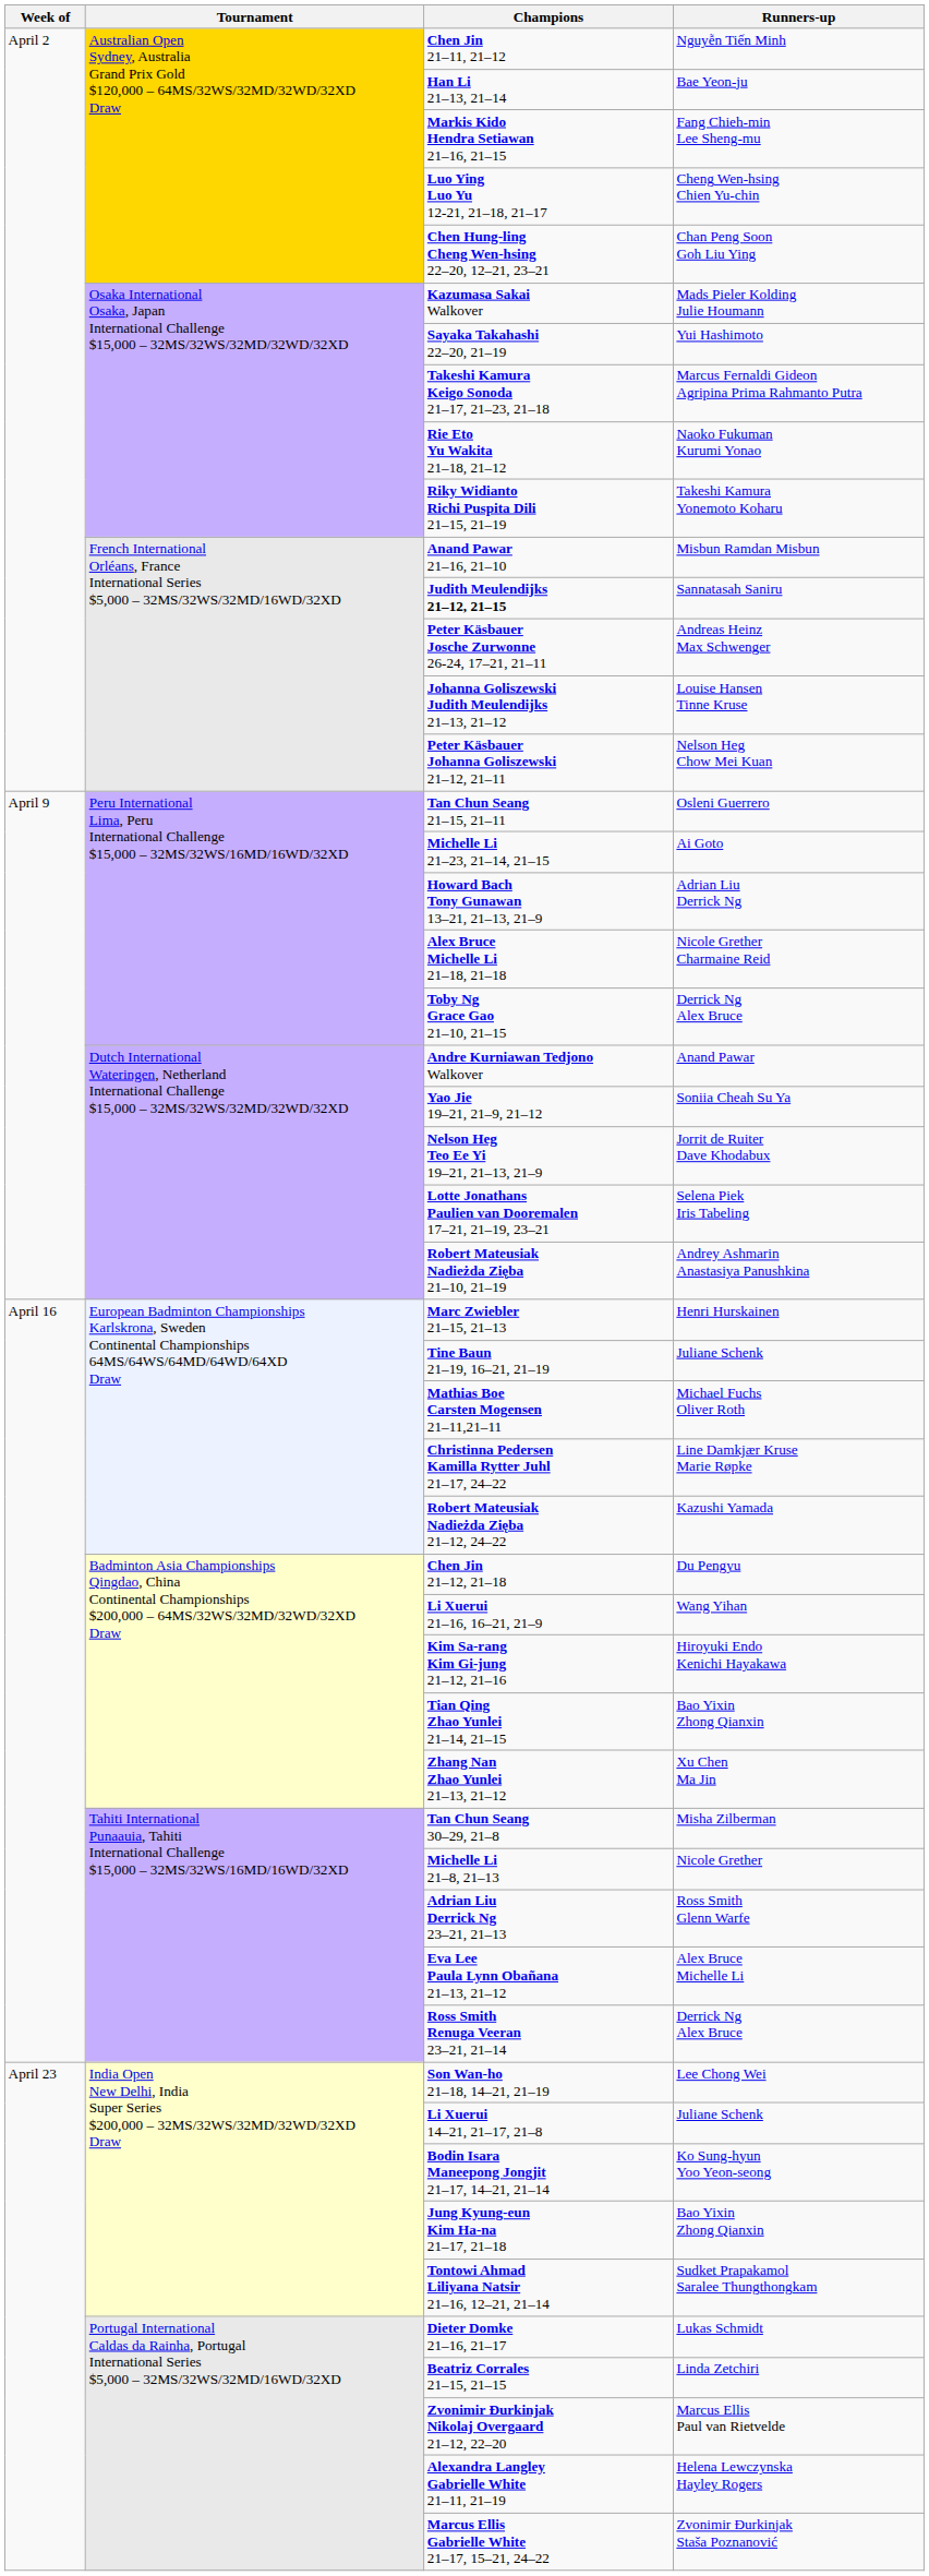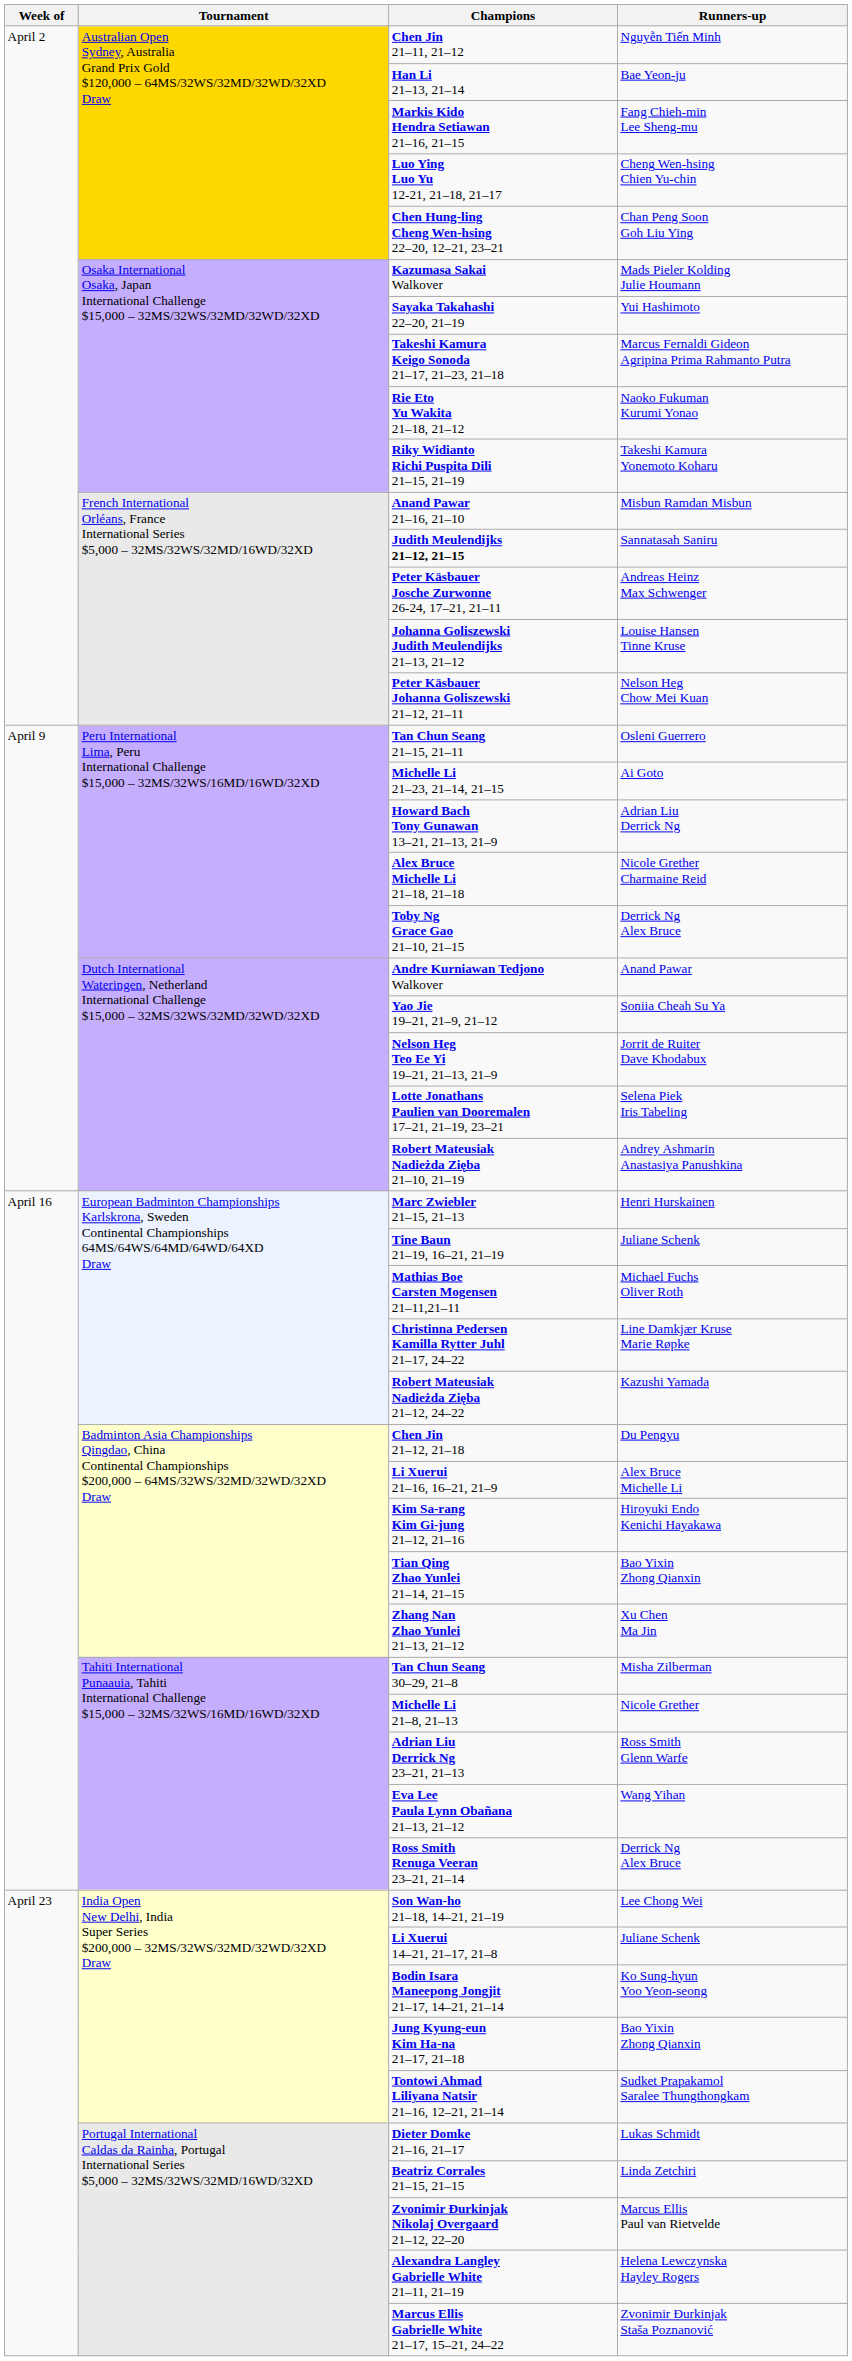 <table class=wikitable style=font-size:85%>
 <tr>
 <th width=75>Week of</th>
 <th width=330>Tournament</th>
 <th width=250>Champions</th>
 <th width=250>Runners-up</th>
 </tr>
 <tr valign=top>
 <td rowspan=15>April 2</td>
 <td style="background: #FFD700;" rowspan="5"><a href='#'>Australian Open</a><br><a href='#'>Sydney</a>, Australia<br>Grand Prix Gold<br>$120,000 – 64MS/32WS/32MD/32WD/32XD<br><a href='#'>Draw</a></td>
 <td> <strong><a href='#'>Chen Jin</a></strong><br>21–11, 21–12</td>
 <td> <a href='#'>Nguyễn Tiến Minh</a></td>
 </tr>
 <tr valign=top>
 <td> <strong><a href='#'>Han Li</a></strong><br>21–13, 21–14</td>
 <td> <a href='#'>Bae Yeon-ju</a></td>
 </tr>
 <tr valign=top>
 <td> <strong><a href='#'>Markis Kido</a><br> <a href='#'>Hendra Setiawan</a></strong><br>21–16, 21–15</td>
 <td> <a href='#'>Fang Chieh-min</a><br> <a href='#'>Lee Sheng-mu</a></td>
 </tr>
 <tr valign=top>
 <td> <strong><a href='#'>Luo Ying</a><br> <a href='#'>Luo Yu</a></strong><br>12-21, 21–18, 21–17</td>
 <td> <a href='#'>Cheng Wen-hsing</a><br> <a href='#'>Chien Yu-chin</a></td>
 </tr>
 <tr valign=top>
 <td> <strong><a href='#'>Chen Hung-ling</a><br> <a href='#'>Cheng Wen-hsing</a></strong><br>22–20, 12–21, 23–21</td>
 <td> <a href='#'>Chan Peng Soon</a><br> <a href='#'>Goh Liu Ying</a></td>
 </tr>
 <tr valign=top>
 <td style="background:#C6AEFF;" rowspan="5"><a href='#'>Osaka International</a><br><a href='#'>Osaka</a>, Japan<br>International Challenge<br>$15,000 – 32MS/32WS/32MD/32WD/32XD</td>
 <td> <strong><a href='#'>Kazumasa Sakai</a></strong><br>Walkover</td>
 <td> <a href='#'>Mads Pieler Kolding</a> <br>  <a href='#'>Julie Houmann</a></td>
 </tr>
 <tr valign=top>
 <td> <strong><a href='#'>Sayaka Takahashi</a></strong><br>22–20, 21–19</td>
 <td> <a href='#'>Yui Hashimoto</a></td>
 </tr>
 <tr valign=top>
 <td> <strong><a href='#'>Takeshi Kamura</a><br> <a href='#'>Keigo Sonoda</a></strong><br>21–17, 21–23, 21–18</td>
 <td> <a href='#'>Marcus Fernaldi Gideon</a><br> <a href='#'>Agripina Prima Rahmanto Putra</a></td>
 </tr>
 <tr valign=top>
 <td> <strong><a href='#'>Rie Eto</a><br> <a href='#'>Yu Wakita</a></strong><br>21–18, 21–12</td>
 <td> <a href='#'>Naoko Fukuman</a><br> <a href='#'>Kurumi Yonao</a></td>
 </tr>
 <tr valign=top>
 <td> <strong><a href='#'>Riky Widianto</a><br> <a href='#'>Richi Puspita Dili</a></strong><br>21–15, 21–19</td>
 <td> <a href='#'>Takeshi Kamura</a><br> <a href='#'>Yonemoto Koharu</a></td>
 </tr>
 <tr valign=top>
 <td style="background:#E9E9E9;" rowspan="5"><a href='#'>French International</a><br><a href='#'>Orléans</a>, France<br>International Series<br> $5,000 – 32MS/32WS/32MD/16WD/32XD</td>
 <td> <strong><a href='#'>Anand Pawar</a></strong><br>21–16, 21–10</td>
 <td> <a href='#'>Misbun Ramdan Misbun</a></td>
 </tr>
 <tr valign=top>
 <td> <strong><a href='#'>Judith Meulendijks</a><br>21–12, 21–15</strong></td>
 <td> <a href='#'>Sannatasah Saniru</a></td>
 </tr>
 <tr valign=top>
 <td> <strong><a href='#'>Peter Käsbauer</a><br> <a href='#'>Josche Zurwonne</a></strong><br>26-24, 17–21, 21–11</td>
 <td> <a href='#'>Andreas Heinz</a><br> <a href='#'>Max Schwenger</a></td>
 </tr>
 <tr valign=top>
 <td> <strong><a href='#'>Johanna Goliszewski</a><br> <a href='#'>Judith Meulendijks</a></strong><br>21–13, 21–12</td>
 <td> <a href='#'>Louise Hansen</a><br> <a href='#'>Tinne Kruse</a></td>
 </tr>
 <tr valign=top>
 <td> <strong><a href='#'>Peter Käsbauer</a><br> <a href='#'>Johanna Goliszewski</a></strong><br>21–12, 21–11</td>
 <td> <a href='#'>Nelson Heg</a><br> <a href='#'>Chow Mei Kuan</a></td>
 </tr>
 <tr valign=top>
 <td rowspan=10>April 9</td>
 <td style="background:#C6AEFF;" rowspan="5"><a href='#'>Peru International</a><br><a href='#'>Lima</a>, Peru<br>International Challenge<br>$15,000 – 32MS/32WS/16MD/16WD/32XD</td>
 <td> <strong><a href='#'>Tan Chun Seang</a></strong><br>21–15, 21–11</td>
 <td> <a href='#'>Osleni Guerrero</a></td>
 </tr>
 <tr valign=top>
 <td> <strong><a href='#'>Michelle Li</a></strong><br>21–23, 21–14, 21–15</td>
 <td> <a href='#'>Ai Goto</a></td>
 </tr>
 <tr valign=top>
 <td> <strong><a href='#'>Howard Bach</a><br> <a href='#'>Tony Gunawan</a></strong><br>13–21, 21–13, 21–9</td>
 <td> <a href='#'>Adrian Liu</a><br> <a href='#'>Derrick Ng</a></td>
 </tr>
 <tr valign=top>
 <td> <strong><a href='#'>Alex Bruce</a><br> <a href='#'>Michelle Li</a></strong><br>21–18, 21–18</td>
 <td> <a href='#'>Nicole Grether</a><br> <a href='#'>Charmaine Reid</a></td>
 </tr>
 <tr valign=top>
 <td> <strong><a href='#'>Toby Ng</a><br> <a href='#'>Grace Gao</a></strong><br>21–10, 21–15</td>
 <td> <a href='#'>Derrick Ng</a><br> <a href='#'>Alex Bruce</a></td>
 </tr>
 <tr valign=top>
 <td style="background:#C6AEFF;" rowspan="5"><a href='#'>Dutch International</a><br><a href='#'>Wateringen</a>, Netherland<br>International Challenge<br>$15,000 – 32MS/32WS/32MD/32WD/32XD</td>
 <td> <strong><a href='#'>Andre Kurniawan Tedjono</a></strong><br>Walkover</td>
 <td> <a href='#'>Anand Pawar</a></td>
 </tr>
 <tr valign=top>
 <td> <strong><a href='#'>Yao Jie</a></strong><br>19–21, 21–9, 21–12</td>
 <td> <a href='#'>Soniia Cheah Su Ya</a></td>
 </tr>
 <tr valign=top>
 <td> <strong><a href='#'>Nelson Heg</a><br> <a href='#'>Teo Ee Yi</a></strong><br>19–21, 21–13, 21–9</td>
 <td> <a href='#'>Jorrit de Ruiter</a><br> <a href='#'>Dave Khodabux</a></td>
 </tr>
 <tr valign=top>
 <td> <strong><a href='#'>Lotte Jonathans</a><br> <a href='#'>Paulien van Dooremalen</a></strong><br>17–21, 21–19, 23–21</td>
 <td> <a href='#'>Selena Piek</a><br> <a href='#'>Iris Tabeling</a></td>
 </tr>
 <tr valign=top>
 <td> <strong><a href='#'>Robert Mateusiak</a><br> <a href='#'>Nadieżda Zięba</a></strong><br>21–10, 21–19</td>
 <td> <a href='#'>Andrey Ashmarin</a><br> <a href='#'>Anastasiya Panushkina</a></td>
 </tr>
 <tr valign=top>
 <td rowspan=15>April 16</td>
 <td style="background:#ECF2FF;" rowspan="5"><a href='#'>European Badminton Championships</a><br><a href='#'>Karlskrona</a>, Sweden<br>Continental Championships<br> 64MS/64WS/64MD/64WD/64XD<br><a href='#'>Draw</a></td>
 <td> <strong><a href='#'>Marc Zwiebler</a></strong><br>21–15, 21–13</td>
 <td><a href='#'>Henri Hurskainen</a></td>
 </tr>
 <tr valign=top>
 <td> <strong><a href='#'>Tine Baun</a></strong><br>21–19, 16–21, 21–19</td>
 <td><a href='#'>Juliane Schenk</a></td>
 </tr>
 <tr valign=top>
 <td> <strong><a href='#'>Mathias Boe</a><br> <a href='#'>Carsten Mogensen</a></strong> <br>21–11,21–11</td>
 <td> <a href='#'>Michael Fuchs</a> <br>  <a href='#'>Oliver Roth</a></td>
 </tr>
 <tr valign=top>
 <td> <strong><a href='#'>Christinna Pedersen</a><br> <a href='#'>Kamilla Rytter Juhl</a></strong> <br>21–17, 24–22</td>
 <td> <a href='#'>Line Damkjær Kruse</a> <br>  <a href='#'>Marie Røpke</a></td>
 </tr>
 <tr valign=top>
 <td> <strong><a href='#'>Robert Mateusiak</a><br> <a href='#'>Nadieżda Zięba</a></strong> <br>21–12, 24–22</td>
 <td> <a href='#'>Kazushi Yamada</a></td>
 </tr>
 <tr valign=top>
 <td style="background:#ffffcc;" rowspan="5"><a href='#'>Badminton Asia Championships</a><br><a href='#'>Qingdao</a>, China <br>Continental Championships<br>$200,000 – 64MS/32WS/32MD/32WD/32XD<br><a href='#'>Draw</a></td>
 <td> <strong><a href='#'>Chen Jin</a></strong><br>21–12, 21–18</td>
 <td> <a href='#'>Du Pengyu</a></td>
 </tr>
 <tr valign=top>
 <td> <strong><a href='#'>Li Xuerui</a></strong><br>21–16, 16–21, 21–9</td>
-<td> <a href='#'>Wang Yihan</a></td>
+<td> <a href='#'>Alex Bruce</a><br> <a href='#'>Michelle Li</a></td>
 </tr>
 <tr valign=top>
 <td> <strong><a href='#'>Kim Sa-rang</a><br> <a href='#'>Kim Gi-jung</a></strong><br>21–12, 21–16</td>
 <td> <a href='#'>Hiroyuki Endo</a><br> <a href='#'>Kenichi Hayakawa</a></td>
 </tr>
 <tr valign=top>
 <td> <strong><a href='#'>Tian Qing</a><br> <a href='#'>Zhao Yunlei</a></strong><br>21–14, 21–15</td>
 <td> <a href='#'>Bao Yixin</a><br> <a href='#'>Zhong Qianxin</a></td>
 </tr>
 <tr valign=top>
 <td> <strong><a href='#'>Zhang Nan</a><br> <a href='#'>Zhao Yunlei</a></strong><br>21–13, 21–12</td>
 <td> <a href='#'>Xu Chen</a><br> <a href='#'>Ma Jin</a></td>
 </tr>
 <tr valign=top>
 <td style="background:#C6AEFF;" rowspan="5"><a href='#'>Tahiti International</a><br><a href='#'>Punaauia</a>, Tahiti <br>International Challenge<br>$15,000 – 32MS/32WS/16MD/16WD/32XD<br></td>
 <td> <strong><a href='#'>Tan Chun Seang</a></strong><br>30–29, 21–8</td>
 <td> <a href='#'>Misha Zilberman</a></td>
 </tr>
 <tr valign=top>
 <td> <strong><a href='#'>Michelle Li</a></strong><br>21–8, 21–13</td>
 <td> <a href='#'>Nicole Grether</a></td>
 </tr>
 <tr valign=top>
 <td> <strong><a href='#'>Adrian Liu</a><br> <a href='#'>Derrick Ng</a></strong><br>23–21, 21–13</td>
 <td> <a href='#'>Ross Smith</a><br> <a href='#'>Glenn Warfe</a></td>
 </tr>
 <tr valign=top>
 <td> <strong><a href='#'>Eva Lee</a><br> <a href='#'>Paula Lynn Obañana</a></strong><br>21–13, 21–12</td>
-<td> <a href='#'>Alex Bruce</a><br> <a href='#'>Michelle Li</a></td>
+<td> <a href='#'>Wang Yihan</a></td>
 </tr>
 <tr valign=top>
 <td> <strong><a href='#'>Ross Smith</a><br> <a href='#'>Renuga Veeran</a></strong><br>23–21, 21–14</td>
 <td> <a href='#'>Derrick Ng</a><br> <a href='#'>Alex Bruce</a></td>
 </tr>
 <tr valign=top>
 <td rowspan=10>April 23</td>
 <td style="background:#ffffcc;" rowspan="5"><a href='#'>India Open</a><br><a href='#'>New Delhi</a>, India<br>Super Series<br>$200,000 – 32MS/32WS/32MD/32WD/32XD<br><a href='#'>Draw</a></td>
 <td> <strong><a href='#'>Son Wan-ho</a></strong><br>21–18, 14–21, 21–19</td>
 <td> <a href='#'>Lee Chong Wei</a></td>
 </tr>
 <tr valign=top>
 <td> <strong><a href='#'>Li Xuerui</a></strong><br>14–21, 21–17, 21–8</td>
 <td> <a href='#'>Juliane Schenk</a></td>
 </tr>
 <tr valign=top>
 <td> <strong><a href='#'>Bodin Isara</a><br> <a href='#'>Maneepong Jongjit</a></strong><br>21–17, 14–21, 21–14</td>
 <td> <a href='#'>Ko Sung-hyun</a> <br> <a href='#'>Yoo Yeon-seong</a></td>
 </tr>
 <tr valign=top>
 <td> <strong><a href='#'>Jung Kyung-eun</a><br> <a href='#'>Kim Ha-na</a></strong><br>21–17, 21–18</td>
 <td> <a href='#'>Bao Yixin</a><br> <a href='#'>Zhong Qianxin</a></td>
 </tr>
 <tr valign=top>
 <td> <strong><a href='#'>Tontowi Ahmad</a><br> <a href='#'>Liliyana Natsir</a></strong><br>21–16, 12–21, 21–14</td>
 <td> <a href='#'>Sudket Prapakamol</a><br> <a href='#'>Saralee Thungthongkam</a></td>
 </tr>
 <tr valign=top>
 <td style="background:#E9E9E9;" rowspan="5"><a href='#'>Portugal International</a><br><a href='#'>Caldas da Rainha</a>, Portugal<br>International Series<br>$5,000 – 32MS/32WS/32MD/16WD/32XD</td>
 <td> <strong><a href='#'>Dieter Domke</a></strong><br>21–16, 21–17</td>
 <td> <a href='#'>Lukas Schmidt</a></td>
 </tr>
 <tr valign=top>
 <td> <strong><a href='#'>Beatriz Corrales</a></strong><br>21–15, 21–15</td>
 <td> <a href='#'>Linda Zetchiri</a></td>
 </tr>
 <tr valign=top>
 <td> <strong><a href='#'>Zvonimir Đurkinjak</a><br> <a href='#'>Nikolaj Overgaard</a></strong><br>21–12, 22–20</td>
 <td> <a href='#'>Marcus Ellis</a> <br> Paul van Rietvelde</td>
 </tr>
 <tr valign=top>
 <td> <strong><a href='#'>Alexandra Langley</a><br> <a href='#'>Gabrielle White</a></strong><br>21–11, 21–19</td>
 <td> <a href='#'>Helena Lewczynska</a><br> <a href='#'>Hayley Rogers</a></td>
 </tr>
 <tr valign=top>
 <td> <strong><a href='#'>Marcus Ellis</a><br> <a href='#'>Gabrielle White</a></strong><br>21–17, 15–21, 24–22</td>
 <td> <a href='#'>Zvonimir Đurkinjak</a><br> <a href='#'>Staša Poznanović</a></td>
 </tr>
 </table>
